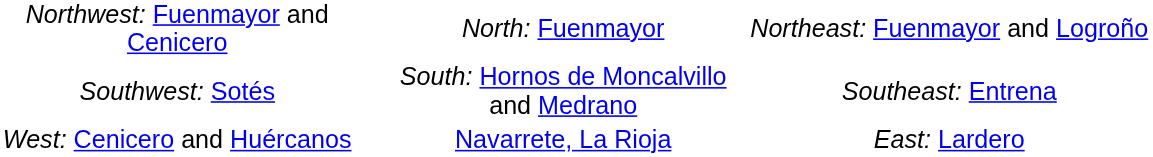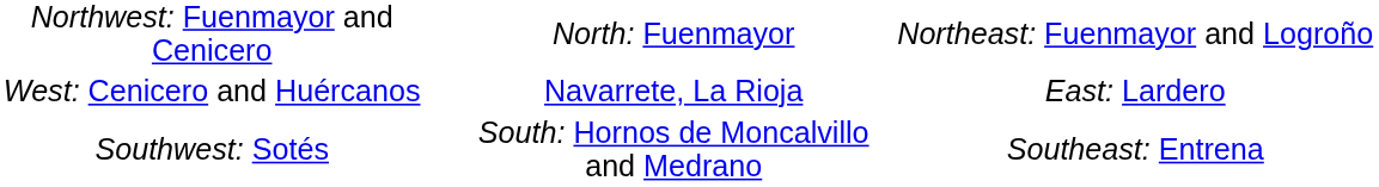 <table style="margin:1em auto; width:60%; text-align:center;">
 <tr>
 <td width ="35%"><em>Northwest:</em> <a href='#'>Fuenmayor</a> and <a href='#'>Cenicero</a></td>
 <td width ="30%"><em>North:</em> <a href='#'>Fuenmayor</a></td>
 <td width ="35%"><em>Northeast:</em> <a href='#'>Fuenmayor</a> and <a href='#'>Logroño</a></td>
 </tr>
 <tr>
+<td><em>West:</em> <a href='#'>Cenicero</a> and <a href='#'>Huércanos</a></td>
+<td><a href='#'>Navarrete, La Rioja</a></td>
+<td><em>East:</em> <a href='#'>Lardero</a></td>
+</tr>
+<tr>
 <td><em>Southwest:</em> <a href='#'>Sotés</a></td>
 <td><em>South:</em> <a href='#'>Hornos de Moncalvillo</a> and <a href='#'>Medrano</a></td>
 <td><em>Southeast:</em> <a href='#'>Entrena</a></td>
 </tr>
-<tr>
-<td><em>West:</em> <a href='#'>Cenicero</a> and <a href='#'>Huércanos</a></td>
-<td><a href='#'>Navarrete, La Rioja</a></td>
-<td><em>East:</em> <a href='#'>Lardero</a></td>
-</tr>
 </table>
